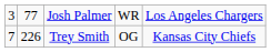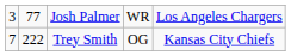 <table class="wikitable" style="text-align:center">
 <tr>
 <td>3</td>
 <td>77</td>
 <td><a href='#'>Josh Palmer</a></td>
 <td>WR</td>
 <td><a href='#'>Los Angeles Chargers</a></td>
 </tr>
 <tr>
 <td>7</td>
-<td>226</td>
+<td>222</td>
 <td><a href='#'>Trey Smith</a></td>
 <td>OG</td>
 <td><a href='#'>Kansas City Chiefs</a></td>
 </tr>
 </table>
